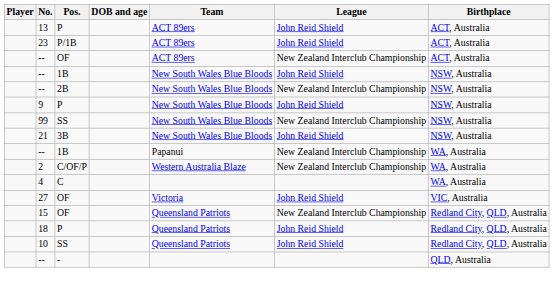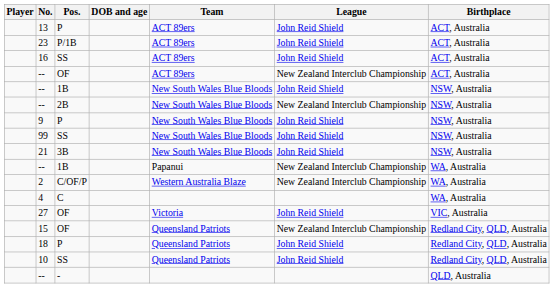 <table class="wikitable sortable">
 <tr>
 <th>Player</th>
 <th>No.</th>
 <th>Pos.</th>
 <th>DOB and age</th>
 <th>Team</th>
 <th>League</th>
 <th>Birthplace</th>
 </tr>
 <tr>
 <td></td>
 <td>13</td>
 <td>P</td>
 <td></td>
 <td><a href='#'>ACT 89ers</a></td>
 <td><a href='#'>John Reid Shield</a></td>
 <td><a href='#'>ACT</a>, Australia</td>
 </tr>
 <tr>
 <td></td>
 <td>23</td>
 <td>P/1B</td>
+<td></td>
+<td><a href='#'>ACT 89ers</a></td>
+<td><a href='#'>John Reid Shield</a></td>
+<td><a href='#'>ACT</a>, Australia</td>
+</tr>
+<tr>
+<td></td>
+<td>16</td>
+<td>SS</td>
 <td></td>
 <td><a href='#'>ACT 89ers</a></td>
 <td><a href='#'>John Reid Shield</a></td>
 <td><a href='#'>ACT</a>, Australia</td>
 </tr>
 <tr>
 <td></td>
 <td>--</td>
 <td>OF</td>
 <td></td>
 <td><a href='#'>ACT 89ers</a></td>
 <td>New Zealand Interclub Championship</td>
 <td><a href='#'>ACT</a>, Australia</td>
 </tr>
 <tr>
 <td></td>
 <td>--</td>
 <td>1B</td>
 <td></td>
 <td><a href='#'>New South Wales Blue Bloods</a></td>
 <td><a href='#'>John Reid Shield</a></td>
 <td><a href='#'>NSW</a>, Australia</td>
 </tr>
 <tr>
 <td></td>
 <td>--</td>
 <td>2B</td>
 <td></td>
 <td><a href='#'>New South Wales Blue Bloods</a></td>
 <td>New Zealand Interclub Championship</td>
 <td><a href='#'>NSW</a>, Australia</td>
 </tr>
 <tr>
 <td></td>
 <td>9</td>
 <td>P</td>
 <td></td>
 <td><a href='#'>New South Wales Blue Bloods</a></td>
 <td><a href='#'>John Reid Shield</a></td>
 <td><a href='#'>NSW</a>, Australia</td>
 </tr>
 <tr>
 <td></td>
 <td>99</td>
 <td>SS</td>
 <td></td>
 <td><a href='#'>New South Wales Blue Bloods</a></td>
-<td>New Zealand Interclub Championship</td>
+<td><a href='#'>John Reid Shield</a></td>
 <td><a href='#'>NSW</a>, Australia</td>
 </tr>
 <tr>
 <td></td>
 <td>21</td>
 <td>3B</td>
 <td></td>
 <td><a href='#'>New South Wales Blue Bloods</a></td>
 <td><a href='#'>John Reid Shield</a></td>
 <td><a href='#'>NSW</a>, Australia</td>
 </tr>
 <tr>
 <td></td>
 <td>--</td>
 <td>1B</td>
 <td></td>
 <td>Papanui</td>
 <td>New Zealand Interclub Championship</td>
 <td><a href='#'>WA</a>, Australia</td>
 </tr>
 <tr>
 <td></td>
 <td>2</td>
 <td>C/OF/P</td>
 <td></td>
 <td><a href='#'>Western Australia Blaze</a></td>
 <td>New Zealand Interclub Championship</td>
 <td><a href='#'>WA</a>, Australia</td>
 </tr>
 <tr>
 <td></td>
 <td>4</td>
 <td>C</td>
 <td></td>
 <td></td>
 <td></td>
 <td><a href='#'>WA</a>, Australia</td>
 </tr>
 <tr>
 <td></td>
 <td>27</td>
 <td>OF</td>
 <td></td>
 <td><a href='#'>Victoria</a></td>
 <td><a href='#'>John Reid Shield</a></td>
 <td><a href='#'>VIC</a>, Australia</td>
 </tr>
 <tr>
 <td></td>
 <td>15</td>
 <td>OF</td>
 <td></td>
 <td><a href='#'>Queensland Patriots</a></td>
 <td>New Zealand Interclub Championship</td>
 <td><a href='#'>Redland City</a>, <a href='#'>QLD</a>, Australia</td>
 </tr>
 <tr>
 <td></td>
 <td>18</td>
 <td>P</td>
 <td></td>
 <td><a href='#'>Queensland Patriots</a></td>
 <td><a href='#'>John Reid Shield</a></td>
 <td><a href='#'>Redland City</a>, <a href='#'>QLD</a>, Australia</td>
 </tr>
 <tr>
 <td></td>
 <td>10</td>
 <td>SS</td>
 <td></td>
 <td><a href='#'>Queensland Patriots</a></td>
 <td><a href='#'>John Reid Shield</a></td>
 <td><a href='#'>Redland City</a>, <a href='#'>QLD</a>, Australia</td>
 </tr>
 <tr>
 <td></td>
 <td>--</td>
 <td>-</td>
 <td></td>
 <td></td>
 <td></td>
 <td><a href='#'>QLD</a>, Australia</td>
 </tr>
 </table>
